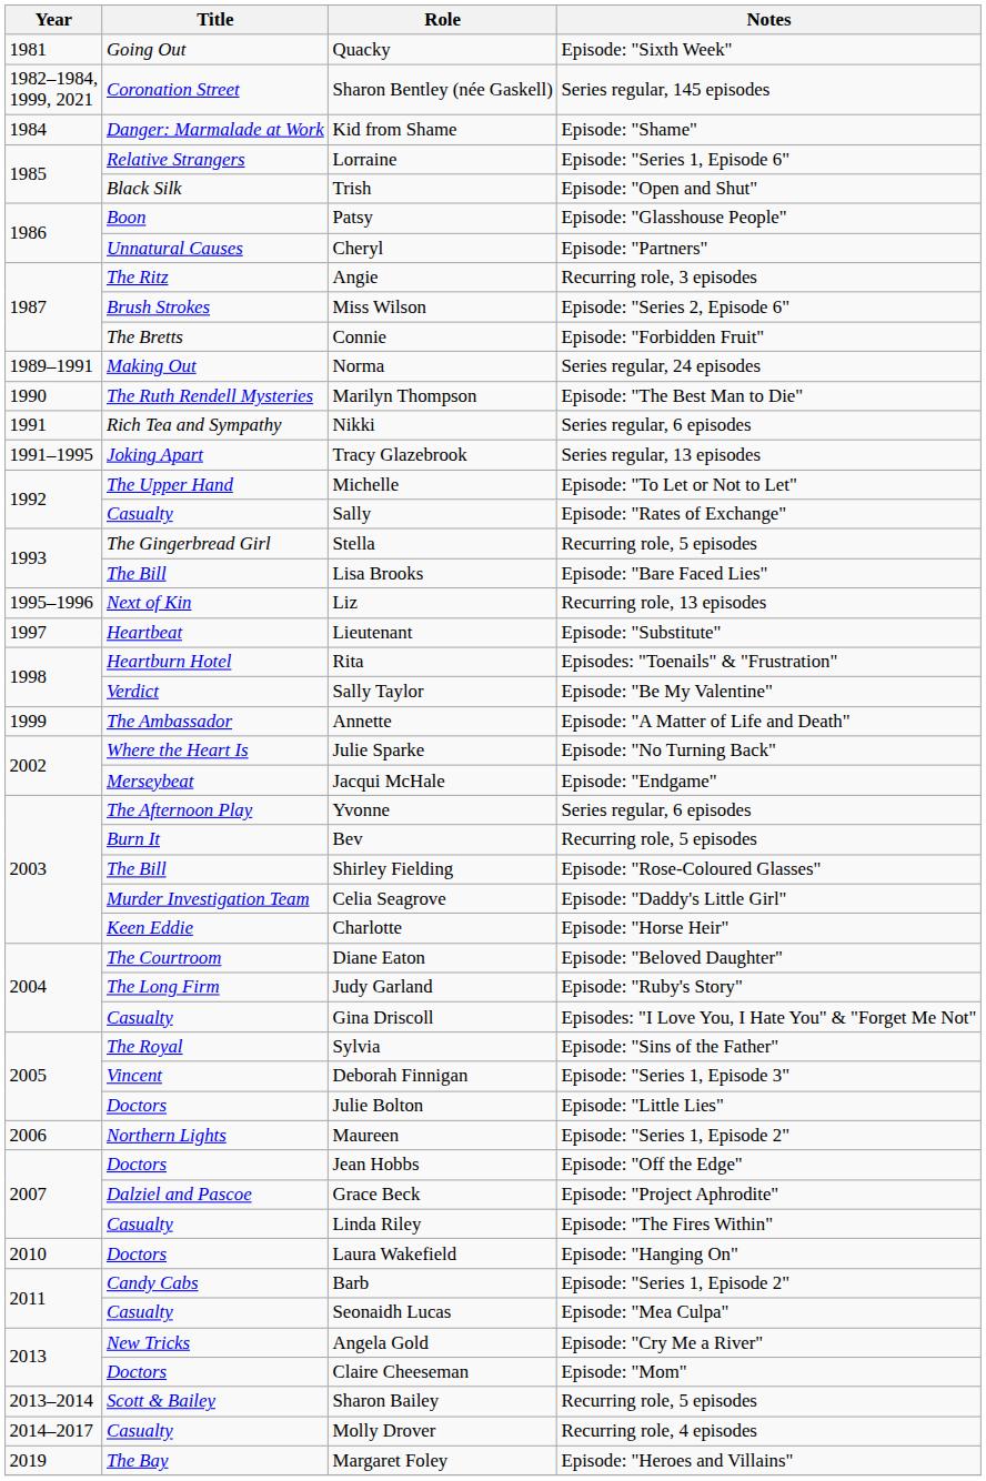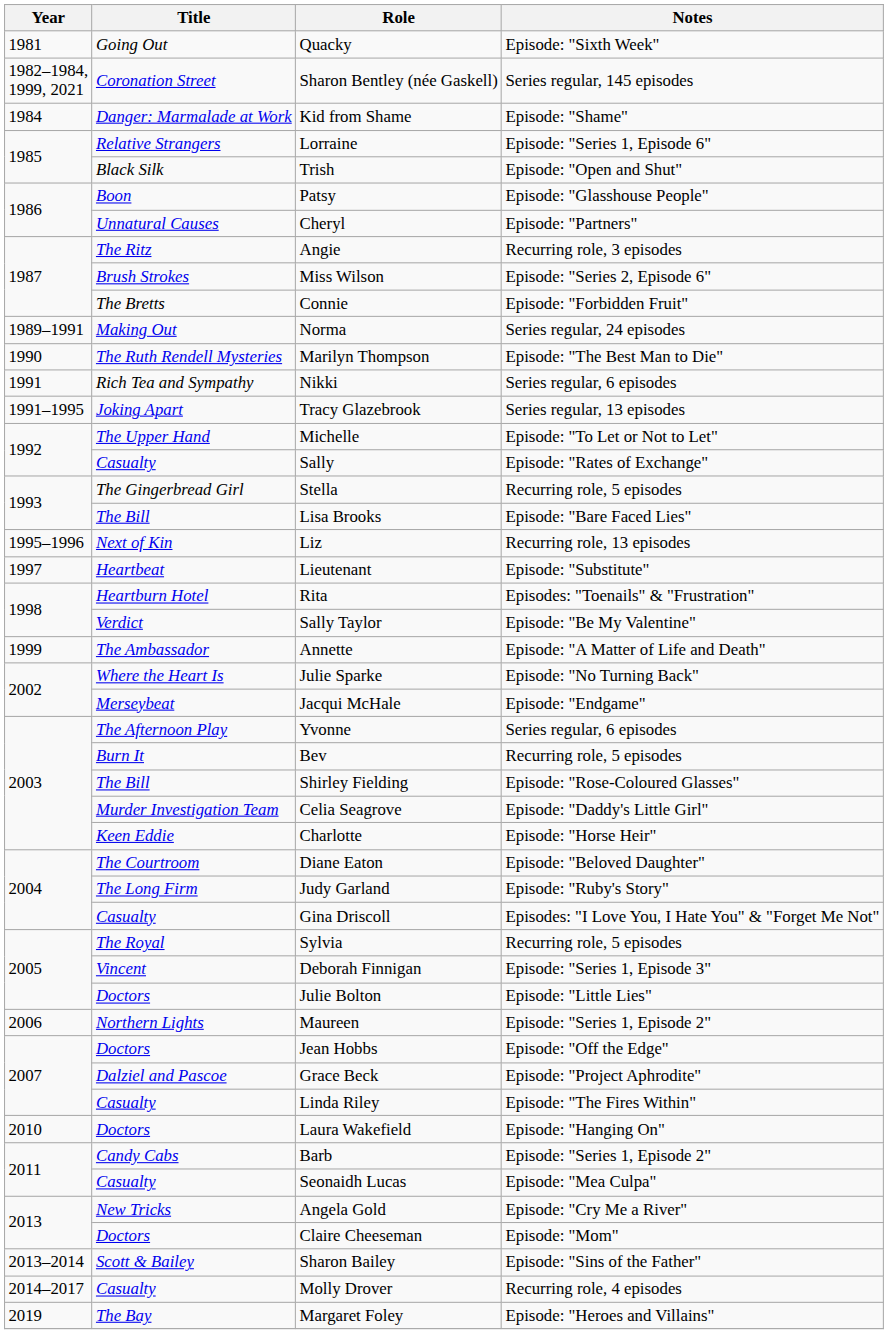 <table class="wikitable">
 <tr>
 <th>Year</th>
 <th>Title</th>
 <th>Role</th>
 <th>Notes</th>
 </tr>
 <tr>
 <td>1981</td>
 <td><em>Going Out</em></td>
 <td>Quacky</td>
 <td>Episode: "Sixth Week"</td>
 </tr>
 <tr>
 <td>1982–1984,<br>1999, 2021</td>
 <td><em><a href='#'>Coronation Street</a></em></td>
 <td>Sharon Bentley (née Gaskell)</td>
 <td>Series regular, 145 episodes</td>
 </tr>
 <tr>
 <td>1984</td>
 <td><em><a href='#'>Danger: Marmalade at Work</a></em></td>
 <td>Kid from Shame</td>
 <td>Episode: "Shame"</td>
 </tr>
 <tr>
 <td rowspan="2">1985</td>
 <td><em><a href='#'>Relative Strangers</a></em></td>
 <td>Lorraine</td>
 <td>Episode: "Series 1, Episode 6"</td>
 </tr>
 <tr>
 <td><em>Black Silk</em></td>
 <td>Trish</td>
 <td>Episode: "Open and Shut"</td>
 </tr>
 <tr>
 <td rowspan="2">1986</td>
 <td><em><a href='#'>Boon</a></em></td>
 <td>Patsy</td>
 <td>Episode: "Glasshouse People"</td>
 </tr>
 <tr>
 <td><em><a href='#'>Unnatural Causes</a></em></td>
 <td>Cheryl</td>
 <td>Episode: "Partners"</td>
 </tr>
 <tr>
 <td rowspan="3">1987</td>
 <td><em><a href='#'>The Ritz</a></em></td>
 <td>Angie</td>
 <td>Recurring role, 3 episodes</td>
 </tr>
 <tr>
 <td><em><a href='#'>Brush Strokes</a></em></td>
 <td>Miss Wilson</td>
 <td>Episode: "Series 2, Episode 6"</td>
 </tr>
 <tr>
 <td><em>The Bretts</em></td>
 <td>Connie</td>
 <td>Episode: "Forbidden Fruit"</td>
 </tr>
 <tr>
 <td>1989–1991</td>
 <td><em><a href='#'>Making Out</a></em></td>
 <td>Norma</td>
 <td>Series regular, 24 episodes</td>
 </tr>
 <tr>
 <td>1990</td>
 <td><em><a href='#'>The Ruth Rendell Mysteries</a></em></td>
 <td>Marilyn Thompson</td>
 <td>Episode: "The Best Man to Die"</td>
 </tr>
 <tr>
 <td>1991</td>
 <td><em>Rich Tea and Sympathy</em></td>
 <td>Nikki</td>
 <td>Series regular, 6 episodes</td>
 </tr>
 <tr>
 <td>1991–1995</td>
 <td><em><a href='#'>Joking Apart</a></em></td>
 <td>Tracy Glazebrook</td>
 <td>Series regular, 13 episodes</td>
 </tr>
 <tr>
 <td rowspan="2">1992</td>
 <td><em><a href='#'>The Upper Hand</a></em></td>
 <td>Michelle</td>
 <td>Episode: "To Let or Not to Let"</td>
 </tr>
 <tr>
 <td><em><a href='#'>Casualty</a></em></td>
 <td>Sally</td>
 <td>Episode: "Rates of Exchange"</td>
 </tr>
 <tr>
 <td rowspan="2">1993</td>
 <td><em>The Gingerbread Girl</em></td>
 <td>Stella</td>
 <td>Recurring role, 5 episodes</td>
 </tr>
 <tr>
 <td><em><a href='#'>The Bill</a></em></td>
 <td>Lisa Brooks</td>
 <td>Episode: "Bare Faced Lies"</td>
 </tr>
 <tr>
 <td>1995–1996</td>
 <td><em><a href='#'>Next of Kin</a></em></td>
 <td>Liz</td>
 <td>Recurring role, 13 episodes</td>
 </tr>
 <tr>
 <td>1997</td>
 <td><em><a href='#'>Heartbeat</a></em></td>
 <td>Lieutenant</td>
 <td>Episode: "Substitute"</td>
 </tr>
 <tr>
 <td rowspan="2">1998</td>
 <td><em><a href='#'>Heartburn Hotel</a></em></td>
 <td>Rita</td>
 <td>Episodes: "Toenails" & "Frustration"</td>
 </tr>
 <tr>
 <td><em><a href='#'>Verdict</a></em></td>
 <td>Sally Taylor</td>
 <td>Episode: "Be My Valentine"</td>
 </tr>
 <tr>
 <td>1999</td>
 <td><em><a href='#'>The Ambassador</a></em></td>
 <td>Annette</td>
 <td>Episode: "A Matter of Life and Death"</td>
 </tr>
 <tr>
 <td rowspan="2">2002</td>
 <td><em><a href='#'>Where the Heart Is</a></em></td>
 <td>Julie Sparke</td>
 <td>Episode: "No Turning Back"</td>
 </tr>
 <tr>
 <td><em><a href='#'>Merseybeat</a></em></td>
 <td>Jacqui McHale</td>
 <td>Episode: "Endgame"</td>
 </tr>
 <tr>
 <td rowspan="5">2003</td>
 <td><em><a href='#'>The Afternoon Play</a></em></td>
 <td>Yvonne</td>
 <td>Series regular, 6 episodes</td>
 </tr>
 <tr>
 <td><em><a href='#'>Burn It</a></em></td>
 <td>Bev</td>
 <td>Recurring role, 5 episodes</td>
 </tr>
 <tr>
 <td><em><a href='#'>The Bill</a></em></td>
 <td>Shirley Fielding</td>
 <td>Episode: "Rose-Coloured Glasses"</td>
 </tr>
 <tr>
 <td><em><a href='#'>Murder Investigation Team</a></em></td>
 <td>Celia Seagrove</td>
 <td>Episode: "Daddy's Little Girl"</td>
 </tr>
 <tr>
 <td><em><a href='#'>Keen Eddie</a></em></td>
 <td>Charlotte</td>
 <td>Episode: "Horse Heir"</td>
 </tr>
 <tr>
 <td rowspan="3">2004</td>
 <td><em><a href='#'>The Courtroom</a></em></td>
 <td>Diane Eaton</td>
 <td>Episode: "Beloved Daughter"</td>
 </tr>
 <tr>
 <td><em><a href='#'>The Long Firm</a></em></td>
 <td>Judy Garland</td>
 <td>Episode: "Ruby's Story"</td>
 </tr>
 <tr>
 <td><em><a href='#'>Casualty</a></em></td>
 <td>Gina Driscoll</td>
 <td>Episodes: "I Love You, I Hate You" & "Forget Me Not"</td>
 </tr>
 <tr>
 <td rowspan="3">2005</td>
 <td><em><a href='#'>The Royal</a></em></td>
 <td>Sylvia</td>
-<td>Episode: "Sins of the Father"</td>
+<td>Recurring role, 5 episodes</td>
 </tr>
 <tr>
 <td><em><a href='#'>Vincent</a></em></td>
 <td>Deborah Finnigan</td>
 <td>Episode: "Series 1, Episode 3"</td>
 </tr>
 <tr>
 <td><em><a href='#'>Doctors</a></em></td>
 <td>Julie Bolton</td>
 <td>Episode: "Little Lies"</td>
 </tr>
 <tr>
 <td>2006</td>
 <td><em><a href='#'>Northern Lights</a></em></td>
 <td>Maureen</td>
 <td>Episode: "Series 1, Episode 2"</td>
 </tr>
 <tr>
 <td rowspan="3">2007</td>
 <td><em><a href='#'>Doctors</a></em></td>
 <td>Jean Hobbs</td>
 <td>Episode: "Off the Edge"</td>
 </tr>
 <tr>
 <td><em><a href='#'>Dalziel and Pascoe</a></em></td>
 <td>Grace Beck</td>
 <td>Episode: "Project Aphrodite"</td>
 </tr>
 <tr>
 <td><em><a href='#'>Casualty</a></em></td>
 <td>Linda Riley</td>
 <td>Episode: "The Fires Within"</td>
 </tr>
 <tr>
 <td>2010</td>
 <td><em><a href='#'>Doctors</a></em></td>
 <td>Laura Wakefield</td>
 <td>Episode: "Hanging On"</td>
 </tr>
 <tr>
 <td rowspan="2">2011</td>
 <td><em><a href='#'>Candy Cabs</a></em></td>
 <td>Barb</td>
 <td>Episode: "Series 1, Episode 2"</td>
 </tr>
 <tr>
 <td><em><a href='#'>Casualty</a></em></td>
 <td>Seonaidh Lucas</td>
 <td>Episode: "Mea Culpa"</td>
 </tr>
 <tr>
 <td rowspan="2">2013</td>
 <td><em><a href='#'>New Tricks</a></em></td>
 <td>Angela Gold</td>
 <td>Episode: "Cry Me a River"</td>
 </tr>
 <tr>
 <td><em><a href='#'>Doctors</a></em></td>
 <td>Claire Cheeseman</td>
 <td>Episode: "Mom"</td>
 </tr>
 <tr>
 <td>2013–2014</td>
 <td><em><a href='#'>Scott & Bailey</a></em></td>
 <td>Sharon Bailey</td>
-<td>Recurring role, 5 episodes</td>
+<td>Episode: "Sins of the Father"</td>
 </tr>
 <tr>
 <td>2014–2017</td>
 <td><em><a href='#'>Casualty</a></em></td>
 <td>Molly Drover</td>
 <td>Recurring role, 4 episodes</td>
 </tr>
 <tr>
 <td>2019</td>
 <td><em><a href='#'>The Bay</a></em></td>
 <td>Margaret Foley</td>
 <td>Episode: "Heroes and Villains"</td>
 </tr>
 <tr>
 </tr>
 </table>
